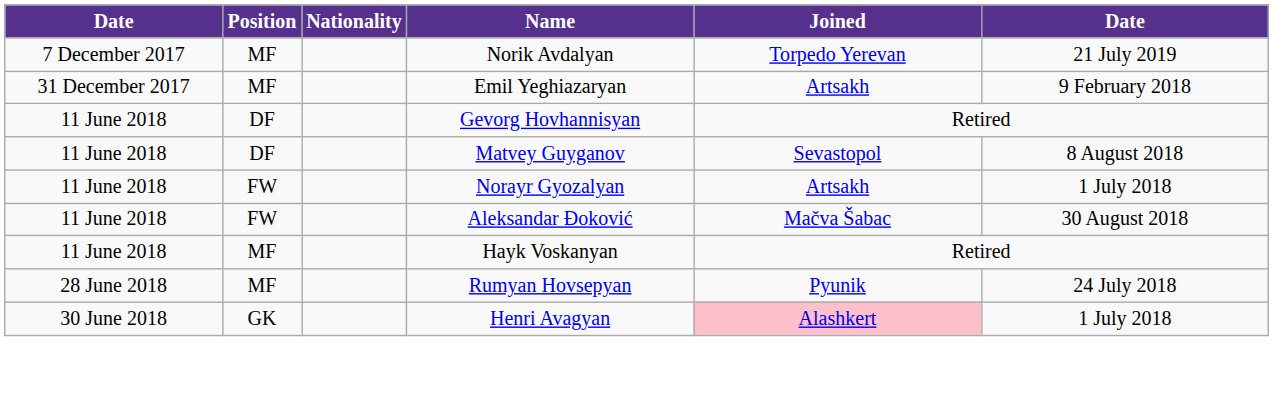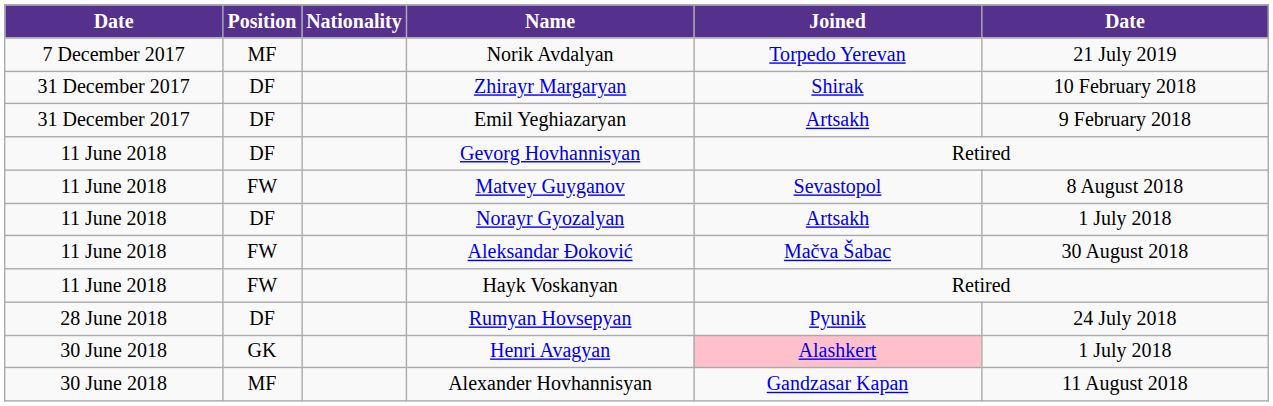 <table class="wikitable"  style="text-align:center; font-size:90%; ">
 <tr>
 <th style="background:#55308D; color:white; width:150px;">Date</th>
 <th style="background:#55308D; color:white; width:50px;">Position</th>
 <th style="background:#55308D; color:white; width:50px;">Nationality</th>
 <th style="background:#55308D; color:white; width:200px;">Name</th>
 <th style="background:#55308D; color:white; width:200px;">Joined</th>
 <th style="background:#55308D; color:white; width:200px;">Date</th>
 </tr>
 <tr>
 <td>7 December 2017</td>
 <td>MF</td>
 <td></td>
 <td>Norik Avdalyan</td>
 <td><a href='#'>Torpedo Yerevan</a></td>
 <td>21 July 2019</td>
 </tr>
 <tr>
 <td>31 December 2017</td>
-<td>MF</td>
+<td>DF</td>
+<td></td>
+<td><a href='#'>Zhirayr Margaryan</a></td>
+<td><a href='#'>Shirak</a></td>
+<td>10 February 2018</td>
+</tr>
+<tr>
+<td>31 December 2017</td>
+<td>DF</td>
 <td></td>
 <td>Emil Yeghiazaryan</td>
 <td><a href='#'>Artsakh</a></td>
 <td>9 February 2018</td>
 </tr>
 <tr>
 <td>11 June 2018</td>
 <td>DF</td>
 <td></td>
 <td><a href='#'>Gevorg Hovhannisyan</a></td>
 <td colspan="2">Retired</td>
 </tr>
 <tr>
 <td>11 June 2018</td>
-<td>DF</td>
+<td>FW</td>
 <td></td>
 <td><a href='#'>Matvey Guyganov</a></td>
 <td><a href='#'>Sevastopol</a></td>
 <td>8 August 2018</td>
 </tr>
 <tr>
 <td>11 June 2018</td>
-<td>FW</td>
+<td>DF</td>
 <td></td>
 <td><a href='#'>Norayr Gyozalyan</a></td>
 <td><a href='#'>Artsakh</a></td>
 <td>1 July 2018</td>
 </tr>
 <tr>
 <td>11 June 2018</td>
 <td>FW</td>
 <td></td>
 <td><a href='#'>Aleksandar Đoković</a></td>
 <td><a href='#'>Mačva Šabac</a></td>
 <td>30 August 2018</td>
 </tr>
 <tr>
 <td>11 June 2018</td>
-<td>MF</td>
+<td>FW</td>
 <td></td>
 <td>Hayk Voskanyan</td>
 <td colspan="2">Retired</td>
 </tr>
 <tr>
 <td>28 June 2018</td>
-<td>MF</td>
+<td>DF</td>
 <td></td>
 <td><a href='#'>Rumyan Hovsepyan</a></td>
 <td><a href='#'>Pyunik</a></td>
 <td>24 July 2018</td>
 </tr>
 <tr>
 <td>30 June 2018</td>
 <td>GK</td>
 <td></td>
 <td><a href='#'>Henri Avagyan</a></td>
 <td style="background: pink;"><a href='#'>Alashkert</a></td>
 <td>1 July 2018</td>
 </tr>
+<tr>
+<td>30 June 2018</td>
+<td>MF</td>
+<td></td>
+<td>Alexander Hovhannisyan</td>
+<td><a href='#'>Gandzasar Kapan</a></td>
+<td>11 August 2018</td>
+</tr>
 </table>
